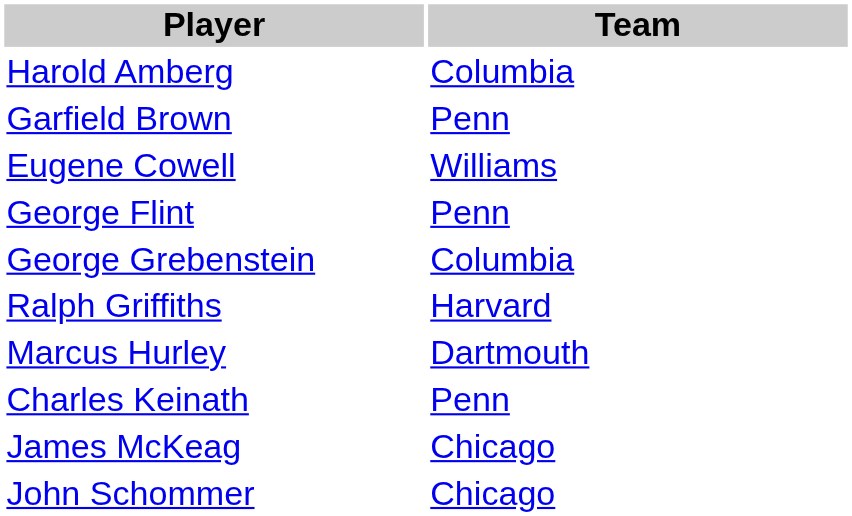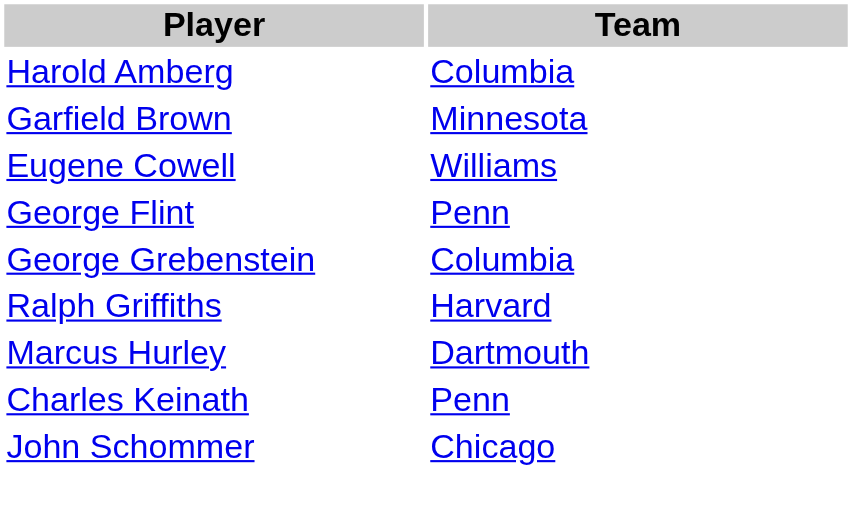 <table style="width:400px" "border:'1' 'solid' 'gray'">
 <tr>
 <th bgcolor="#CCCCCC" style="width:50%">Player</th>
 <th bgcolor="#CCCCCC" style="width:50%">Team</th>
 </tr>
 <tr>
 <td><a href='#'>Harold Amberg</a></td>
 <td><a href='#'>Columbia</a></td>
 </tr>
 <tr>
 <td><a href='#'>Garfield Brown</a></td>
-<td><a href='#'>Penn</a></td>
+<td><a href='#'>Minnesota</a></td>
 </tr>
 <tr>
 <td><a href='#'>Eugene Cowell</a></td>
 <td><a href='#'>Williams</a></td>
 </tr>
 <tr>
 <td><a href='#'>George Flint</a></td>
 <td><a href='#'>Penn</a></td>
 </tr>
 <tr>
 <td><a href='#'>George Grebenstein</a></td>
 <td><a href='#'>Columbia</a></td>
 </tr>
 <tr>
 <td><a href='#'>Ralph Griffiths</a></td>
 <td><a href='#'>Harvard</a></td>
 </tr>
 <tr>
 <td><a href='#'>Marcus Hurley</a></td>
 <td><a href='#'>Dartmouth</a></td>
 </tr>
 <tr>
 <td><a href='#'>Charles Keinath</a></td>
 <td><a href='#'>Penn</a></td>
 </tr>
 <tr>
-<td><a href='#'>James McKeag</a></td>
-<td><a href='#'>Chicago</a></td>
-</tr>
-<tr>
 <td><a href='#'>John Schommer</a></td>
 <td><a href='#'>Chicago</a></td>
 </tr>
 </table>
